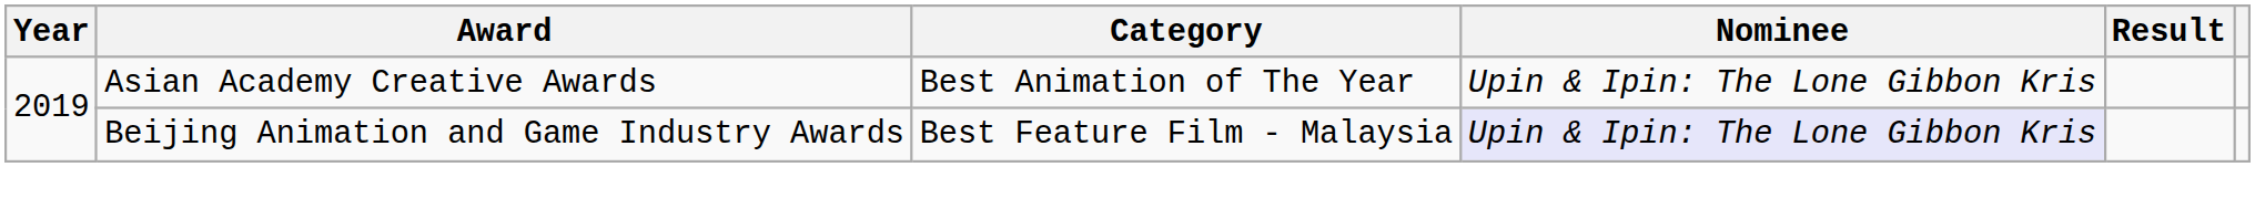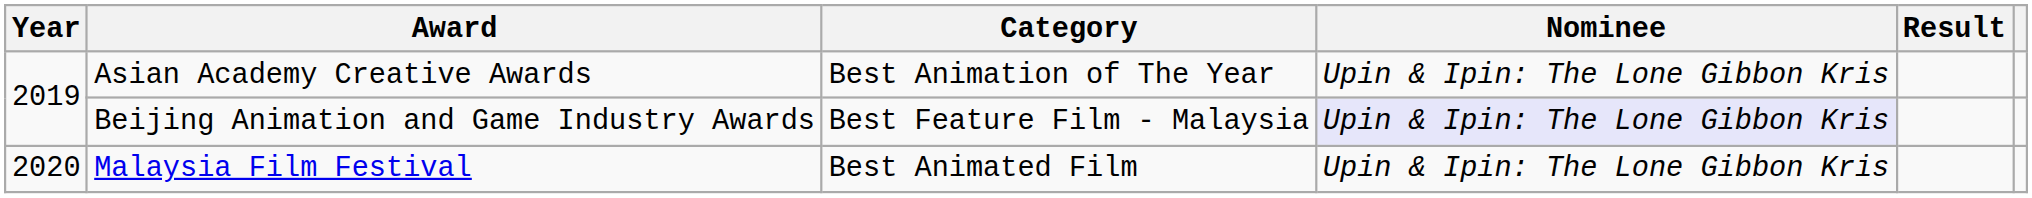 <table class="wikitable sortable">
 <tr>
 <th>Year</th>
 <th>Award</th>
 <th>Category</th>
 <th>Nominee</th>
 <th>Result</th>
 <th></th>
 </tr>
 <tr>
 <td rowspan="2">2019</td>
 <td>Asian Academy Creative Awards</td>
 <td>Best Animation of The Year</td>
 <td><em>Upin & Ipin: The Lone Gibbon Kris</em></td>
 <td></td>
 <td></td>
 </tr>
 <tr>
 <td>Beijing Animation and Game Industry Awards</td>
 <td>Best Feature Film - Malaysia</td>
 <td style="background: lavender;"><em>Upin & Ipin: The Lone Gibbon Kris</em></td>
 <td></td>
 <td></td>
 </tr>
+<tr>
+<td>2020</td>
+<td><a href='#'>Malaysia Film Festival</a></td>
+<td>Best Animated Film</td>
+<td><em>Upin & Ipin: The Lone Gibbon Kris</em></td>
+<td></td>
+<td></td>
+</tr>
 </table>
